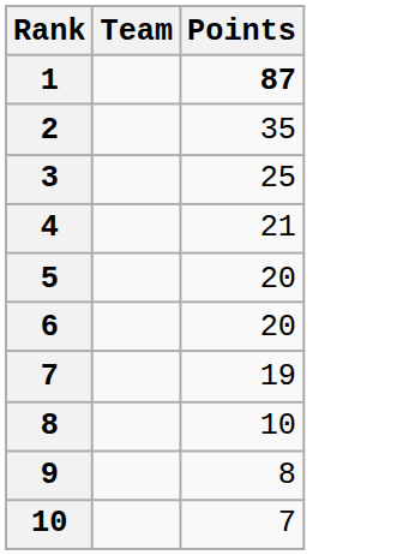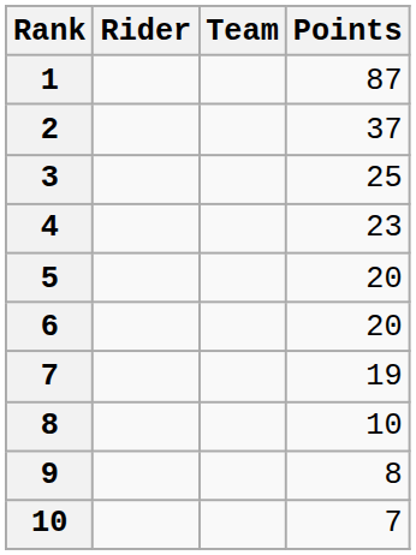 <table class="wikitable" margin-bottom:0;">
 <tr>
 <th scope="col">Rank</th>
+<th scope="col">Rider</th>
 <th scope="col">Team</th>
 <th scope="col">Points</th>
 </tr>
 <tr>
 <th scope="row">1</th>
+<td> </td>
 <td></td>
-<td align="right"><strong>87</strong></td>
+<td align="right">87</td>
 </tr>
 <tr>
 <th scope="row">2</th>
 <td></td>
-<td align="right">35</td>
+<td></td>
+<td align="right">37</td>
 </tr>
 <tr>
 <th scope="row">3</th>
+<td></td>
 <td></td>
 <td align="right">25</td>
 </tr>
 <tr>
 <th scope="row">4</th>
 <td></td>
-<td align="right">21</td>
+<td></td>
+<td align="right">23</td>
 </tr>
 <tr>
 <th scope="row">5</th>
+<td></td>
 <td></td>
 <td align="right">20</td>
 </tr>
 <tr>
 <th scope="row">6</th>
 <td></td>
+<td></td>
 <td align="right">20</td>
 </tr>
 <tr>
 <th scope="row">7</th>
+<td> </td>
 <td></td>
 <td align="right">19</td>
 </tr>
 <tr>
 <th scope="row">8</th>
+<td> </td>
 <td></td>
 <td align="right">10</td>
 </tr>
 <tr>
 <th scope="row">9</th>
 <td></td>
+<td></td>
 <td align="right">8</td>
 </tr>
 <tr>
 <th scope="row">10</th>
 <td></td>
+<td></td>
 <td align="right">7</td>
 </tr>
 </table>
